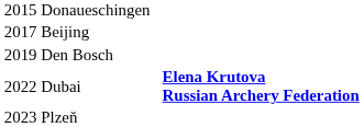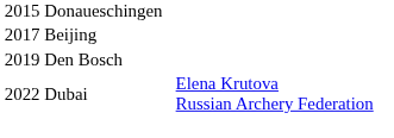 <table>
 <tr>
 <td>2015 Donaueschingen</td>
 <td></td>
 <td></td>
 <td></td>
 </tr>
 <tr>
 <td>2017 Beijing</td>
 <td></td>
 <td></td>
 <td></td>
 </tr>
 <tr>
 <td>2019 Den Bosch</td>
 <td></td>
 <td></td>
 <td></td>
 </tr>
 <tr>
 <td>2022 Dubai</td>
 <td></td>
 <td></td>
-<td><strong><a href='#'>Elena Krutova</a><br><a href='#'>Russian Archery Federation</a></strong></td>
-</tr>
-<tr>
-<td>2023 Plzeň</td>
-<td></td>
-<td></td>
-<td></td>
+<td><a href='#'>Elena Krutova</a><br><a href='#'>Russian Archery Federation</a></td>
 </tr>
 </table>
